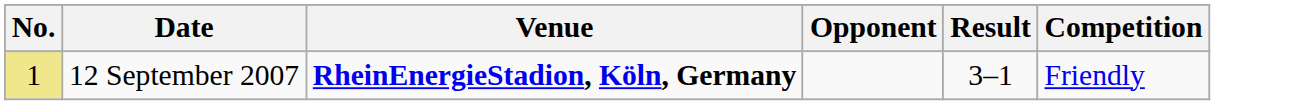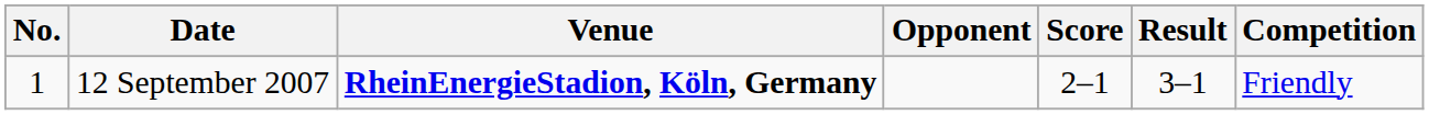 <table class="wikitable sortable">
 <tr>
 <th scope="col">No.</th>
 <th scope="col">Date</th>
 <th scope="col">Venue</th>
 <th scope="col">Opponent</th>
+<th scope="col">Score</th>
 <th scope="col">Result</th>
 <th scope="col">Competition</th>
 </tr>
 <tr>
-<td style="background: khaki; text-align:center">1</td>
+<td style="text-align:center">1</td>
 <td>12 September 2007</td>
 <td><strong><a href='#'>RheinEnergieStadion</a>, <a href='#'>Köln</a>, Germany</strong></td>
 <td></td>
+<td style="text-align:center">2–1</td>
 <td style="text-align:center">3–1</td>
 <td><a href='#'>Friendly</a></td>
 </tr>
 </table>
